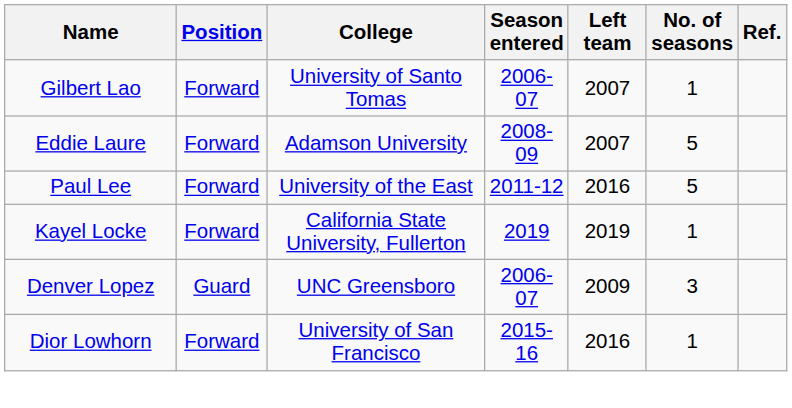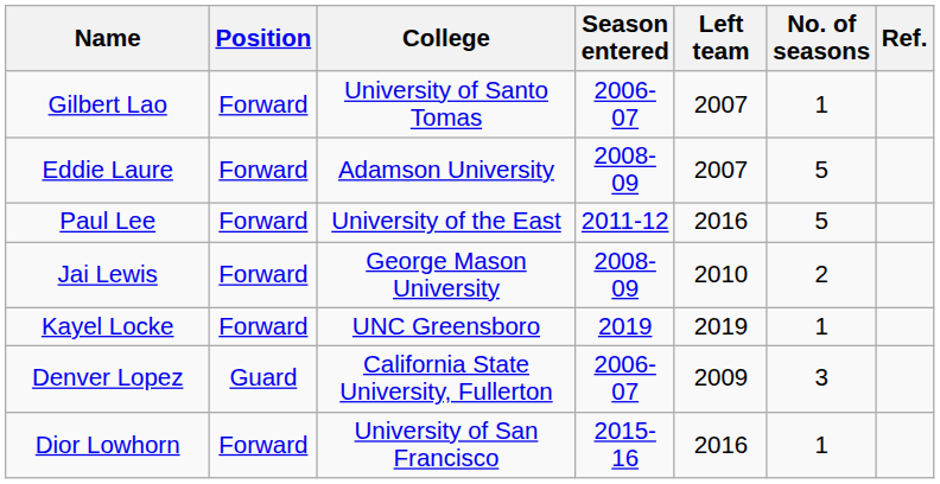 <table class="wikitable sortable" style="text-align:center" width="98%">
 <tr>
 <th style="width:200px;">Name</th>
 <th style="width:7%;"><a href='#'>Position</a></th>
 <th style="width:250px;">College</th>
 <th style="width:10%;">Season entered</th>
 <th style="width:10%;">Left team</th>
 <th style="width:7%;">No. of seasons</th>
 <th class=unsortable>Ref.</th>
 </tr>
 <tr>
 <td><a href='#'>Gilbert Lao</a></td>
 <td><a href='#'>Forward</a></td>
 <td><a href='#'>University of Santo Tomas</a></td>
 <td><a href='#'>2006-07</a></td>
 <td>2007</td>
 <td>1</td>
 <td></td>
 </tr>
 <tr>
 <td><a href='#'>Eddie Laure</a></td>
 <td><a href='#'>Forward</a></td>
 <td><a href='#'>Adamson University</a></td>
 <td><a href='#'>2008-09</a></td>
 <td>2007</td>
 <td>5</td>
 <td></td>
 </tr>
 <tr>
 <td><a href='#'>Paul Lee</a></td>
 <td><a href='#'>Forward</a></td>
 <td><a href='#'>University of the East</a></td>
 <td><a href='#'>2011-12</a></td>
 <td>2016</td>
 <td>5</td>
 <td></td>
 </tr>
 <tr>
+<td><a href='#'>Jai Lewis</a></td>
+<td><a href='#'>Forward</a></td>
+<td><a href='#'>George Mason University</a></td>
+<td><a href='#'>2008-09</a></td>
+<td>2010</td>
+<td>2</td>
+<td></td>
+</tr>
+<tr>
 <td><a href='#'>Kayel Locke</a></td>
 <td><a href='#'>Forward</a></td>
-<td><a href='#'>California State University, Fullerton</a></td>
+<td><a href='#'>UNC Greensboro</a></td>
 <td><a href='#'>2019</a></td>
 <td>2019</td>
 <td>1</td>
 <td></td>
 </tr>
 <tr>
 <td><a href='#'>Denver Lopez</a></td>
 <td><a href='#'>Guard</a></td>
-<td><a href='#'>UNC Greensboro</a></td>
+<td><a href='#'>California State University, Fullerton</a></td>
 <td><a href='#'>2006-07</a></td>
 <td>2009</td>
 <td>3</td>
 <td></td>
 </tr>
 <tr>
 <td><a href='#'>Dior Lowhorn</a></td>
 <td><a href='#'>Forward</a></td>
 <td><a href='#'>University of San Francisco</a></td>
 <td><a href='#'>2015-16</a></td>
 <td>2016</td>
 <td>1</td>
 <td></td>
 </tr>
 </table>
